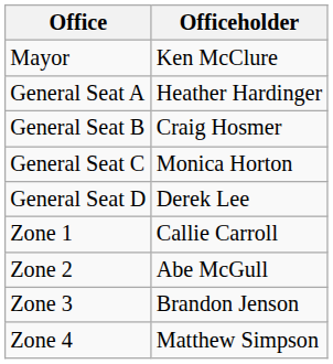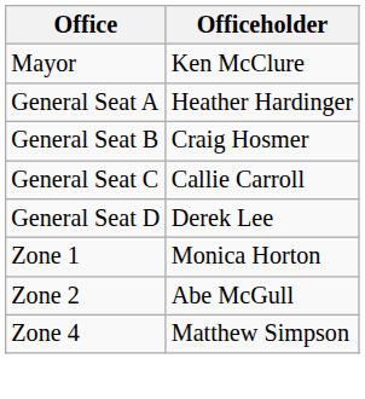 <table class="wikitable">
 <tr>
 <th>Office</th>
 <th>Officeholder</th>
 </tr>
 <tr>
 <td>Mayor</td>
 <td>Ken McClure</td>
 </tr>
 <tr>
 <td>General Seat A</td>
 <td>Heather Hardinger</td>
 </tr>
 <tr>
 <td>General Seat B</td>
 <td>Craig Hosmer</td>
 </tr>
 <tr>
 <td>General Seat C</td>
-<td>Monica Horton</td>
+<td>Callie Carroll</td>
 </tr>
 <tr>
 <td>General Seat D</td>
 <td>Derek Lee</td>
 </tr>
 <tr>
 <td>Zone 1</td>
-<td>Callie Carroll</td>
+<td>Monica Horton</td>
 </tr>
 <tr>
 <td>Zone 2</td>
 <td>Abe McGull</td>
 </tr>
 <tr>
-<td>Zone 3</td>
-<td>Brandon Jenson</td>
-</tr>
-<tr>
 <td>Zone 4</td>
 <td>Matthew Simpson</td>
 </tr>
 </table>
